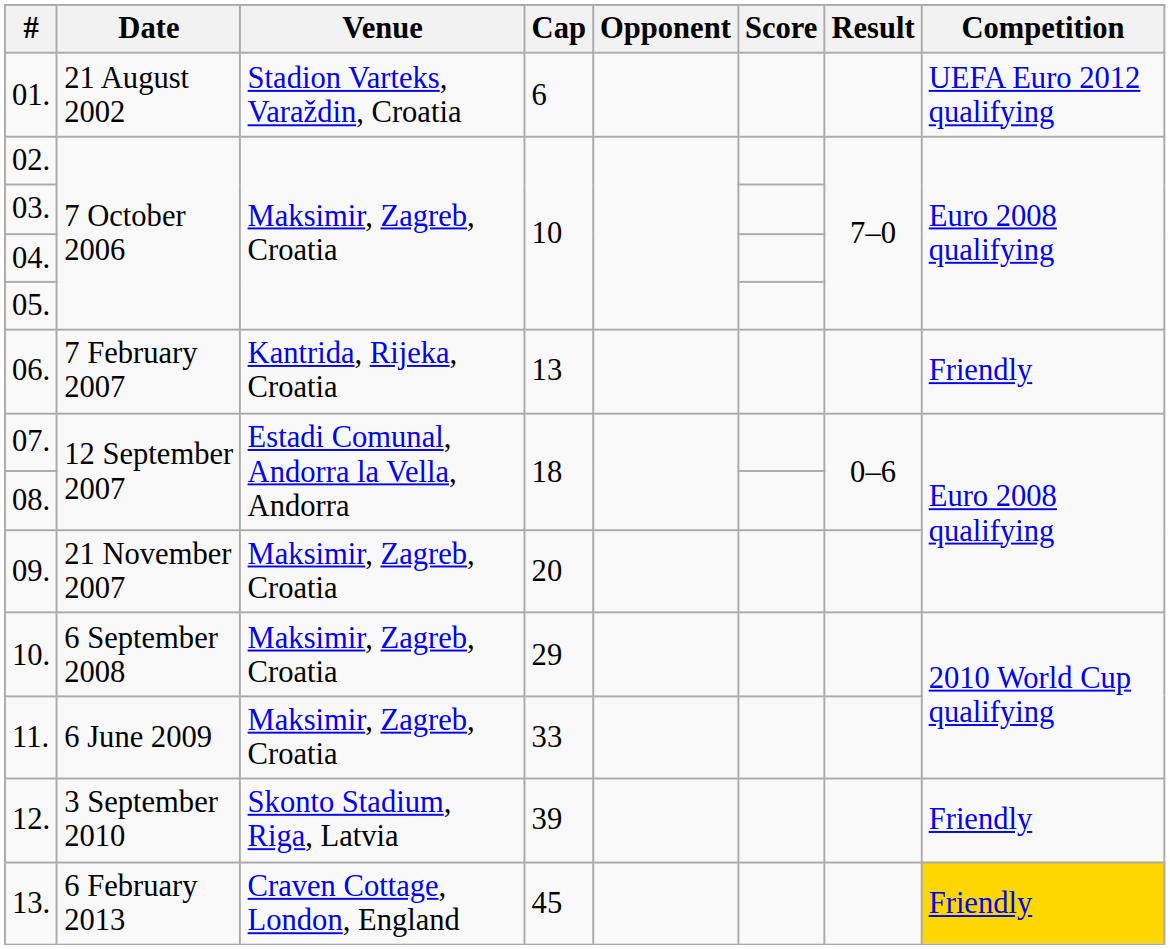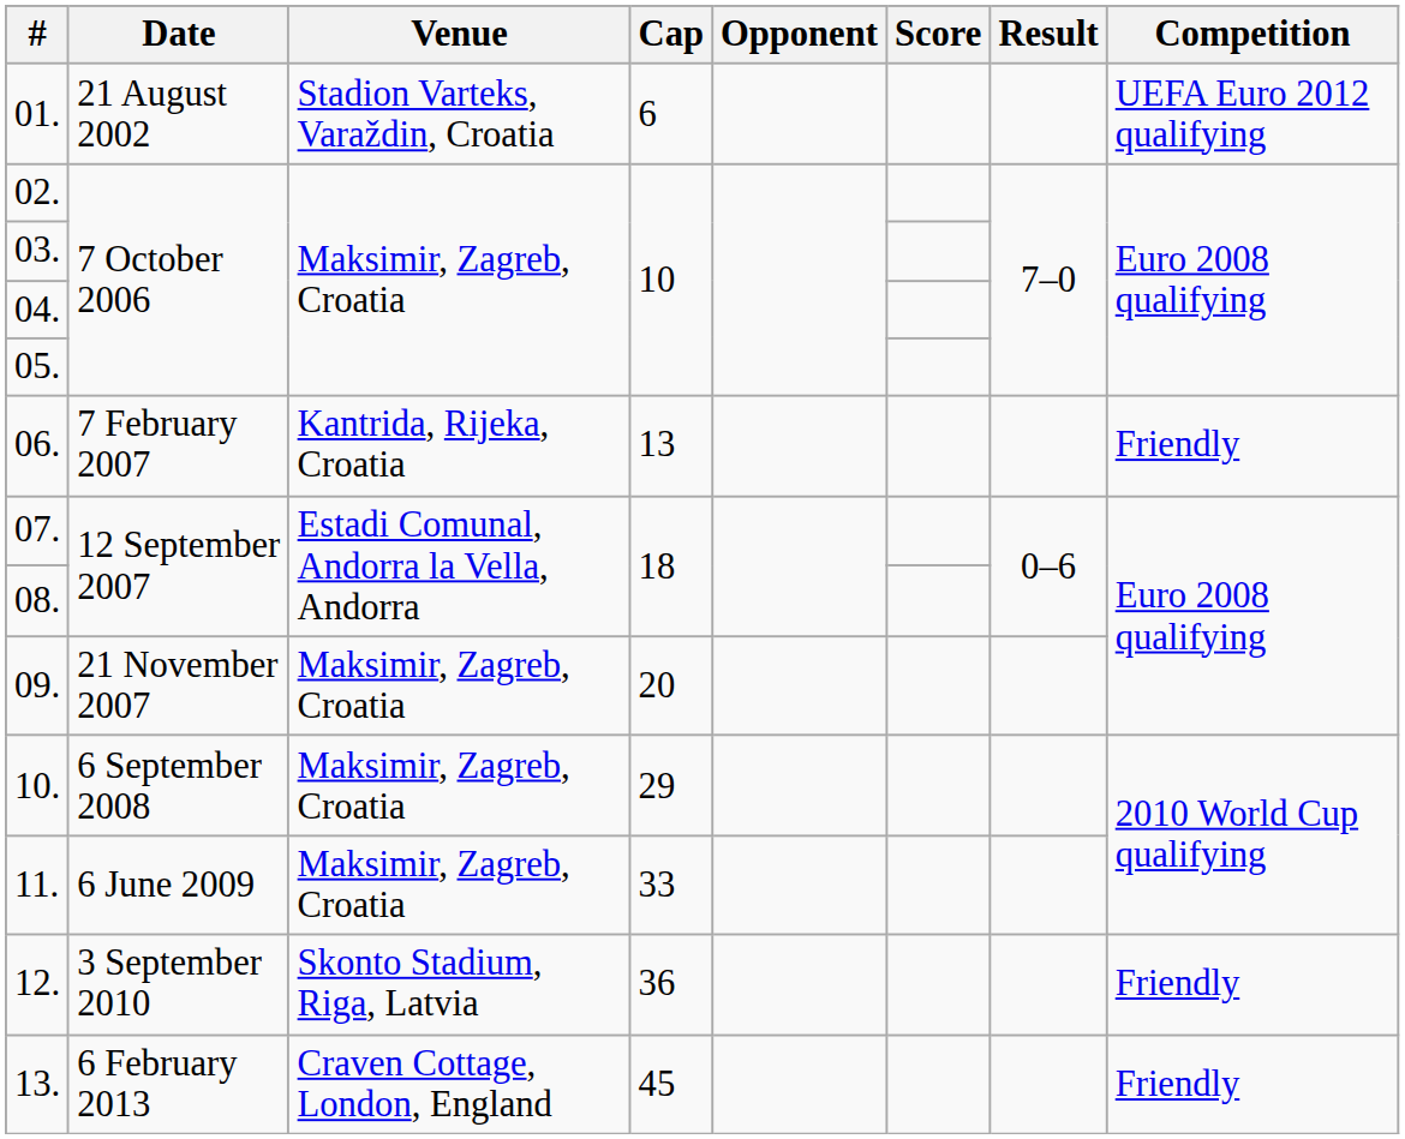 <table class="wikitable">
 <tr>
 <th>#</th>
 <th>Date</th>
 <th>Venue</th>
 <th>Cap</th>
 <th>Opponent</th>
 <th>Score</th>
 <th>Result</th>
 <th>Competition</th>
 </tr>
 <tr>
 <td>01.</td>
 <td>21 August 2002</td>
 <td><a href='#'>Stadion Varteks</a>, <a href='#'>Varaždin</a>, Croatia</td>
 <td>6</td>
 <td></td>
 <td></td>
 <td></td>
 <td><a href='#'>UEFA Euro 2012 qualifying</a></td>
 </tr>
 <tr>
 <td>02.</td>
 <td rowspan=4>7 October 2006</td>
 <td rowspan=4><a href='#'>Maksimir</a>, <a href='#'>Zagreb</a>, Croatia</td>
 <td rowspan=4>10</td>
 <td rowspan=4></td>
 <td></td>
 <td rowspan=4 style="text-align:center;">7–0</td>
 <td rowspan=4><a href='#'>Euro 2008 qualifying</a></td>
 </tr>
 <tr>
 <td>03.</td>
 <td></td>
 </tr>
 <tr>
 <td>04.</td>
 <td></td>
 </tr>
 <tr>
 <td>05.</td>
 <td></td>
 </tr>
 <tr>
 <td>06.</td>
 <td>7 February 2007</td>
 <td><a href='#'>Kantrida</a>, <a href='#'>Rijeka</a>, Croatia</td>
 <td>13</td>
 <td></td>
 <td></td>
 <td></td>
 <td><a href='#'>Friendly</a></td>
 </tr>
 <tr>
 <td>07.</td>
 <td rowspan=2>12 September 2007</td>
 <td rowspan=2><a href='#'>Estadi Comunal</a>, <a href='#'>Andorra la Vella</a>, Andorra</td>
 <td rowspan=2>18</td>
 <td rowspan=2></td>
 <td></td>
 <td rowspan=2 style="text-align:center;">0–6</td>
 <td rowspan=3><a href='#'>Euro 2008 qualifying</a></td>
 </tr>
 <tr>
 <td>08.</td>
 <td></td>
 </tr>
 <tr>
 <td>09.</td>
 <td>21 November 2007</td>
 <td><a href='#'>Maksimir</a>, <a href='#'>Zagreb</a>, Croatia</td>
 <td>20</td>
 <td></td>
 <td></td>
 <td></td>
 </tr>
 <tr>
 <td>10.</td>
 <td>6 September 2008</td>
 <td><a href='#'>Maksimir</a>, <a href='#'>Zagreb</a>, Croatia</td>
 <td>29</td>
 <td></td>
 <td></td>
 <td></td>
 <td rowspan="2"><a href='#'>2010 World Cup qualifying</a></td>
 </tr>
 <tr>
 <td>11.</td>
 <td>6 June 2009</td>
 <td><a href='#'>Maksimir</a>, <a href='#'>Zagreb</a>, Croatia</td>
 <td>33</td>
 <td></td>
 <td></td>
 <td></td>
 </tr>
 <tr>
 <td>12.</td>
 <td>3 September 2010</td>
 <td><a href='#'>Skonto Stadium</a>, <a href='#'>Riga</a>, Latvia</td>
-<td>39</td>
+<td>36</td>
 <td></td>
 <td></td>
 <td></td>
 <td><a href='#'>Friendly</a></td>
 </tr>
 <tr>
 <td>13.</td>
 <td>6 February 2013</td>
 <td><a href='#'>Craven Cottage</a>, <a href='#'>London</a>, England</td>
 <td>45</td>
 <td></td>
 <td></td>
 <td></td>
-<td style="background: gold;"><a href='#'>Friendly</a></td>
+<td><a href='#'>Friendly</a></td>
 </tr>
 </table>
